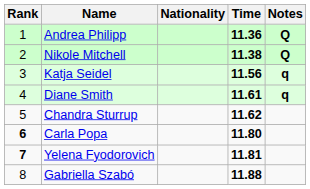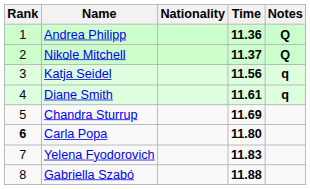 <table class="wikitable sortable" style="text-align:center">
 <tr>
 <th>Rank</th>
 <th>Name</th>
 <th>Nationality</th>
 <th>Time</th>
 <th>Notes</th>
 </tr>
 <tr bgcolor=ccffcc>
 <td>1</td>
 <td align=left><a href='#'>Andrea Philipp</a></td>
 <td align=left></td>
 <td><strong>11.36</strong></td>
 <td><strong>Q</strong></td>
 </tr>
 <tr bgcolor=ccffcc>
 <td>2</td>
 <td align=left><a href='#'>Nikole Mitchell</a></td>
 <td align=left></td>
-<td><strong>11.38</strong></td>
+<td><strong>11.37</strong></td>
 <td><strong>Q</strong></td>
 </tr>
 <tr bgcolor=ddffdd>
 <td>3</td>
 <td align=left><a href='#'>Katja Seidel</a></td>
 <td align=left></td>
 <td><strong>11.56</strong></td>
 <td><strong>q</strong></td>
 </tr>
 <tr bgcolor=ddffdd>
 <td>4</td>
 <td align=left><a href='#'>Diane Smith</a></td>
 <td align=left></td>
 <td><strong>11.61</strong></td>
 <td><strong>q</strong></td>
 </tr>
 <tr>
 <td>5</td>
 <td align=left><a href='#'>Chandra Sturrup</a></td>
 <td align=left></td>
-<td><strong>11.62</strong></td>
+<td><strong>11.69</strong></td>
 <td></td>
 </tr>
 <tr>
 <td><strong>6</strong></td>
 <td align=left><a href='#'>Carla Popa</a></td>
 <td align=left></td>
 <td><strong>11.80</strong></td>
 <td></td>
 </tr>
 <tr>
-<td><strong>7</strong></td>
+<td>7</td>
 <td align=left><a href='#'>Yelena Fyodorovich</a></td>
 <td align=left></td>
-<td><strong>11.81</strong></td>
+<td><strong>11.83</strong></td>
 <td></td>
 </tr>
 <tr>
 <td>8</td>
 <td align=left><a href='#'>Gabriella Szabó</a></td>
 <td align=left></td>
 <td><strong>11.88</strong></td>
 <td></td>
 </tr>
 </table>
